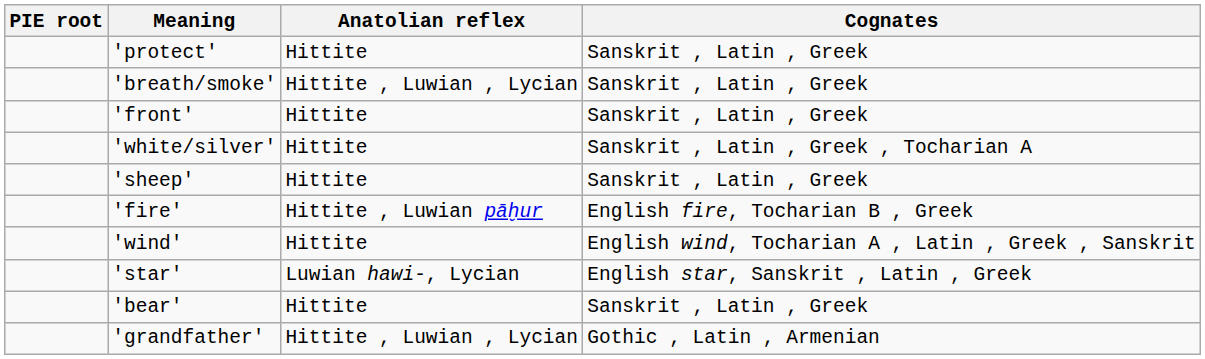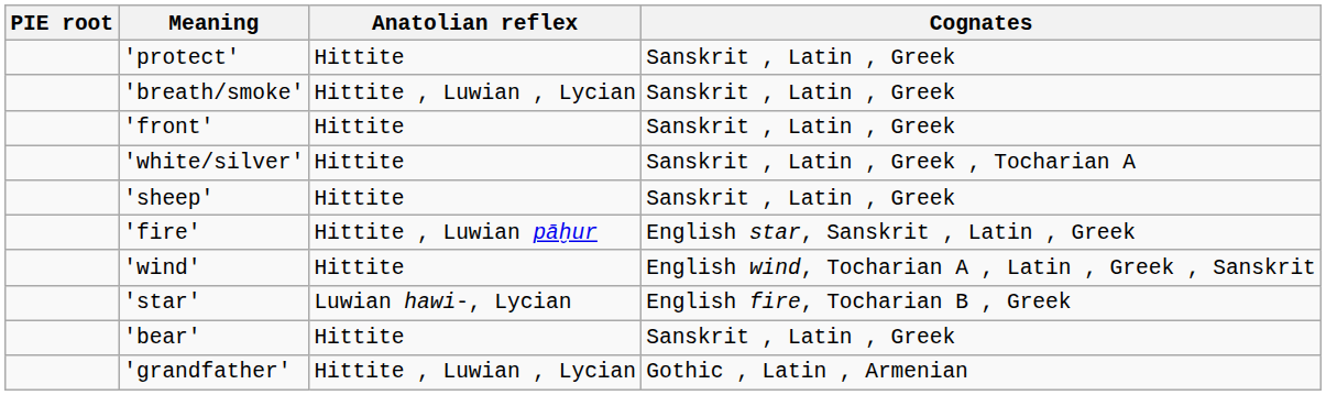 <table class="wikitable">
 <tr>
 <th>PIE root</th>
 <th>Meaning</th>
 <th>Anatolian reflex</th>
 <th>Cognates</th>
 </tr>
 <tr>
 <td><a href='#'></a></td>
 <td>'protect'</td>
 <td>Hittite <em><a href='#'></a></em></td>
 <td>Sanskrit , Latin , Greek </td>
 </tr>
 <tr>
 <td><a href='#'></a></td>
 <td>'breath/smoke'</td>
 <td>Hittite <a href='#'></a>, Luwian , Lycian </td>
 <td>Sanskrit , Latin , Greek </td>
 </tr>
 <tr>
 <td><a href='#'></a></td>
 <td>'front'</td>
 <td>Hittite <a href='#'></a></td>
 <td>Sanskrit , Latin , Greek </td>
 </tr>
 <tr>
 <td><a href='#'></a></td>
 <td>'white/silver'</td>
 <td>Hittite <em><a href='#'></a></em></td>
 <td>Sanskrit , Latin , Greek , Tocharian A </td>
 </tr>
 <tr>
 <td><a href='#'></a></td>
 <td>'sheep'</td>
 <td>Hittite <a href='#'></a></td>
 <td>Sanskrit , Latin , Greek </td>
 </tr>
 <tr>
 <td><a href='#'></a></td>
 <td>'fire'</td>
 <td>Hittite <a href='#'></a>, Luwian <em><a href='#'>pāḫur</a></em></td>
-<td>English <em>fire</em>, Tocharian B , Greek </td>
+<td>English <em>star</em>, Sanskrit , Latin , Greek </td>
 </tr>
 <tr>
 <td><a href='#'></a></td>
 <td>'wind'</td>
 <td>Hittite <a href='#'></a></td>
 <td>English <em>wind</em>, Tocharian A , Latin , Greek , Sanskrit </td>
 </tr>
 <tr>
 <td><a href='#'></a></td>
 <td>'star'</td>
 <td>Luwian <em>hawi</em>-, Lycian </td>
-<td>English <em>star</em>, Sanskrit , Latin , Greek </td>
+<td>English <em>fire</em>, Tocharian B , Greek </td>
 </tr>
 <tr>
 <td><a href='#'></a></td>
 <td>'bear'</td>
 <td>Hittite <a href='#'></a></td>
 <td>Sanskrit , Latin , Greek </td>
 </tr>
 <tr>
 <td><a href='#'></a></td>
 <td>'grandfather'</td>
 <td>Hittite <a href='#'></a>, Luwian , Lycian </td>
 <td>Gothic , Latin , Armenian </td>
 </tr>
 </table>
